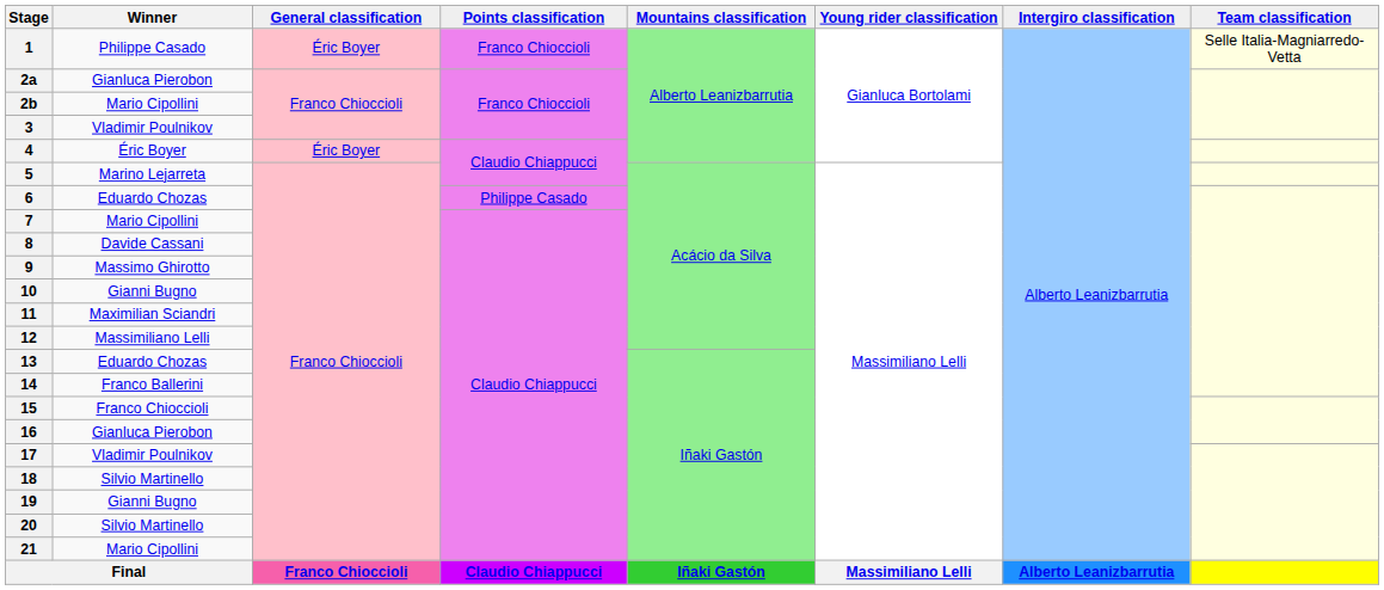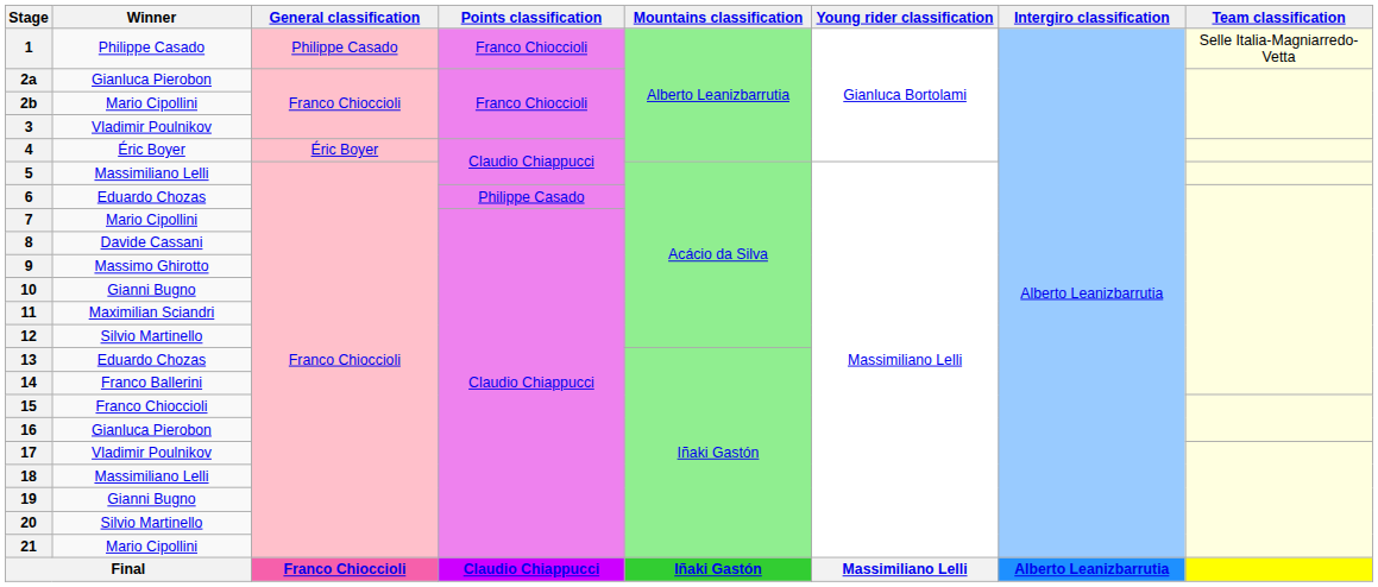 <table class="wikitable" style="text-align: center; font-size:smaller;">
 <tr style="background:#efefef;">
 <th style="width:1%;">Stage</th>
 <th style="width:15%;">Winner</th>
 <th style="background:#efefef; width:14%;"><a href='#'>General classification</a><br></th>
 <th style="background:#efefef; width:14%;"><a href='#'>Points classification</a><br></th>
 <th style="background:#efefef; width:14%;"><a href='#'>Mountains classification</a><br></th>
 <th style="background:#efefef; width:14%;"><a href='#'>Young rider classification</a><br></th>
 <th style="background:#efefef; width:14%;"><a href='#'>Intergiro classification</a><br></th>
 <th style="background:#efefef; width:14%;"><a href='#'>Team classification</a></th>
 </tr>
 <tr>
 <th>1</th>
 <td><a href='#'>Philippe Casado</a></td>
-<td style="background:pink;" rowspan="1"><a href='#'>Éric Boyer</a></td>
+<td style="background:pink;" rowspan="1"><a href='#'>Philippe Casado</a></td>
 <td style="background:violet;" rowspan="1"><a href='#'>Franco Chioccioli</a></td>
 <td style="background:lightgreen;" rowspan="5"><a href='#'>Alberto Leanizbarrutia</a></td>
 <td style="background:white;" rowspan="5"><a href='#'>Gianluca Bortolami</a></td>
 <td style="background:#99CBFF;" rowspan="22"><a href='#'>Alberto Leanizbarrutia</a></td>
 <td style="background:lightyellow;" rowspan="1">Selle Italia-Magniarredo-Vetta</td>
 </tr>
 <tr>
 <th>2a</th>
 <td><a href='#'>Gianluca Pierobon</a></td>
 <td style="background:pink;" rowspan="3"><a href='#'>Franco Chioccioli</a></td>
 <td style="background:violet;" rowspan="3"><a href='#'>Franco Chioccioli</a></td>
 <td style="background:lightyellow;" rowspan="3"></td>
 </tr>
 <tr>
 <th>2b</th>
 <td><a href='#'>Mario Cipollini</a></td>
 </tr>
 <tr>
 <th>3</th>
 <td><a href='#'>Vladimir Poulnikov</a></td>
 </tr>
 <tr>
 <th>4</th>
 <td><a href='#'>Éric Boyer</a></td>
 <td style="background:pink;" rowspan="1"><a href='#'>Éric Boyer</a></td>
 <td style="background:violet;" rowspan="2"><a href='#'>Claudio Chiappucci</a></td>
 <td style="background:lightyellow;" rowspan="1"></td>
 </tr>
 <tr>
 <th>5</th>
-<td><a href='#'>Marino Lejarreta</a></td>
+<td><a href='#'>Massimiliano Lelli</a></td>
 <td style="background:pink;" rowspan="17"><a href='#'>Franco Chioccioli</a></td>
 <td style="background:lightgreen;" rowspan="8"><a href='#'>Acácio da Silva</a></td>
 <td style="background:white;" rowspan="17"><a href='#'>Massimiliano Lelli</a></td>
 <td style="background:lightyellow;" rowspan="1"></td>
 </tr>
 <tr>
 <th>6</th>
 <td><a href='#'>Eduardo Chozas</a></td>
 <td style="background:violet;" rowspan="1"><a href='#'>Philippe Casado</a></td>
 <td style="background:lightyellow;" rowspan="9"></td>
 </tr>
 <tr>
 <th>7</th>
 <td><a href='#'>Mario Cipollini</a></td>
 <td style="background:violet;" rowspan="15"><a href='#'>Claudio Chiappucci</a></td>
 </tr>
 <tr>
 <th>8</th>
 <td><a href='#'>Davide Cassani</a></td>
 </tr>
 <tr>
 <th>9</th>
 <td><a href='#'>Massimo Ghirotto</a></td>
 </tr>
 <tr>
 <th>10</th>
 <td><a href='#'>Gianni Bugno</a></td>
 </tr>
 <tr>
 <th>11</th>
 <td><a href='#'>Maximilian Sciandri</a></td>
 </tr>
 <tr>
 <th>12</th>
-<td><a href='#'>Massimiliano Lelli</a></td>
+<td><a href='#'>Silvio Martinello</a></td>
 </tr>
 <tr>
 <th>13</th>
 <td><a href='#'>Eduardo Chozas</a></td>
 <td style="background:lightgreen;" rowspan="9"><a href='#'>Iñaki Gastón</a></td>
 </tr>
 <tr>
 <th>14</th>
 <td><a href='#'>Franco Ballerini</a></td>
 </tr>
 <tr>
 <th>15</th>
 <td><a href='#'>Franco Chioccioli</a></td>
 <td style="background:lightyellow;" rowspan="2"></td>
 </tr>
 <tr>
 <th>16</th>
 <td><a href='#'>Gianluca Pierobon</a></td>
 </tr>
 <tr>
 <th>17</th>
 <td><a href='#'>Vladimir Poulnikov</a></td>
 <td style="background:lightyellow;" rowspan="5"></td>
 </tr>
 <tr>
 <th>18</th>
-<td><a href='#'>Silvio Martinello</a></td>
+<td><a href='#'>Massimiliano Lelli</a></td>
 </tr>
 <tr>
 <th>19</th>
 <td><a href='#'>Gianni Bugno</a></td>
 </tr>
 <tr>
 <th>20</th>
 <td><a href='#'>Silvio Martinello</a></td>
 </tr>
 <tr>
 <th>21</th>
 <td><a href='#'>Mario Cipollini</a></td>
 </tr>
 <tr>
 <th colspan=2><strong>Final</strong></th>
 <th style="background:#F660AB;"><strong><a href='#'>Franco Chioccioli</a></strong></th>
 <th style="background:#c0f;"><strong><a href='#'>Claudio Chiappucci</a></strong></th>
 <th style="background:#32CD32;"><strong><a href='#'>Iñaki Gastón</a></strong></th>
 <th style="background:offwhite;"><strong><a href='#'>Massimiliano Lelli</a></strong></th>
 <th style="background:dodgerblue;"><strong><a href='#'>Alberto Leanizbarrutia</a></strong></th>
 <th style="background:yellow;"><strong></strong></th>
 </tr>
 </table>
